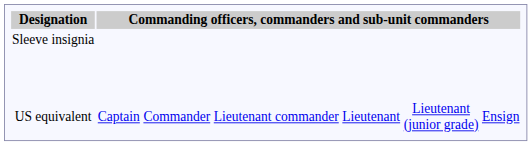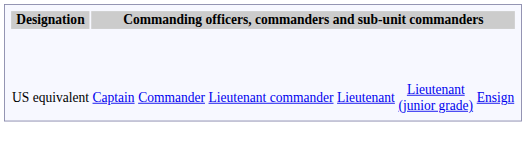 <table style="border:1px solid #8888aa; background-color:#f7f8ff; padding:5px; font-size:95%; margin: 0px 12px 12px 0px; text-align:center;">
 <tr bgcolor="#CCCCCC">
 <th>Designation</th>
 <th colspan=7>Commanding officers, commanders and sub-unit commanders</th>
-</tr>
-<tr>
-<td>Sleeve insignia</td>
-<td></td>
-<td></td>
-<td></td>
-<td></td>
-<td></td>
-<td></td>
-<td></td>
 </tr>
 <tr style="text-align:center;">
 <td></td>
 <td><br></td>
 <td><br></td>
 <td><br></td>
 <td><br></td>
 <td><br></td>
 <td><br></td>
 <td><br></td>
 </tr>
 <tr style="text-align:center;">
 <td colspan=8></td>
 </tr>
 <tr style="text-align:center;">
 <td rowspan=2></td>
 <td> </td>
 <td> </td>
 <td></td>
 <td> </td>
 <td> </td>
 <td></td>
 <td> </td>
 </tr>
 <tr style="text-align:center;">
 <td><br></td>
 <td><br></td>
 <td><br></td>
 <td><br></td>
 <td><br></td>
 <td><br></td>
 <td><br></td>
 </tr>
 <tr style="text-align:center;">
 <td colspan=8></td>
 </tr>
 <tr style="text-align:center;">
 <td>US equivalent</td>
 <td><a href='#'>Captain</a></td>
 <td><a href='#'>Commander</a></td>
 <td><a href='#'>Lieutenant commander</a></td>
 <td><a href='#'>Lieutenant</a></td>
 <td><a href='#'>Lieutenant<br>(junior grade)</a></td>
 <td colspan=2><a href='#'>Ensign</a></td>
 </tr>
 </table>
